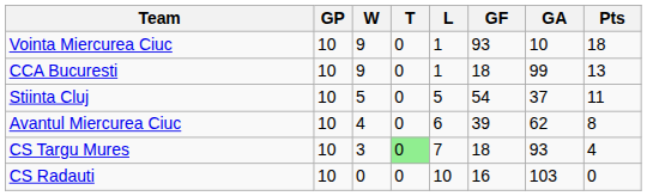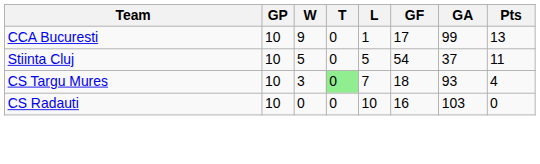 <table class="wikitable">
 <tr>
 <th width="40%">Team</th>
 <th width="5%">GP</th>
 <th width="5%">W</th>
 <th width="5%">T</th>
 <th width="5%">L</th>
 <th width="7.5%">GF</th>
 <th width="7.5%">GA</th>
 <th width="7.5%">Pts</th>
 </tr>
 <tr>
-<td><a href='#'>Vointa Miercurea Ciuc</a></td>
-<td>10</td>
-<td>9</td>
-<td>0</td>
-<td>1</td>
-<td>93</td>
-<td>10</td>
-<td>18</td>
-</tr>
-<tr>
 <td><a href='#'>CCA Bucuresti</a></td>
 <td>10</td>
 <td>9</td>
 <td>0</td>
 <td>1</td>
-<td>18</td>
+<td>17</td>
 <td>99</td>
 <td>13</td>
 </tr>
 <tr>
 <td><a href='#'>Stiinta Cluj</a></td>
 <td>10</td>
 <td>5</td>
 <td>0</td>
 <td>5</td>
 <td>54</td>
 <td>37</td>
 <td>11</td>
-</tr>
-<tr>
-<td><a href='#'>Avantul Miercurea Ciuc</a></td>
-<td>10</td>
-<td>4</td>
-<td>0</td>
-<td>6</td>
-<td>39</td>
-<td>62</td>
-<td>8</td>
 </tr>
 <tr>
 <td><a href='#'>CS Targu Mures</a></td>
 <td>10</td>
 <td>3</td>
 <td style="background: lightgreen;">0</td>
 <td>7</td>
 <td>18</td>
 <td>93</td>
 <td>4</td>
 </tr>
 <tr>
 <td><a href='#'>CS Radauti</a></td>
 <td>10</td>
 <td>0</td>
 <td>0</td>
 <td>10</td>
 <td>16</td>
 <td>103</td>
 <td>0</td>
 </tr>
 </table>
